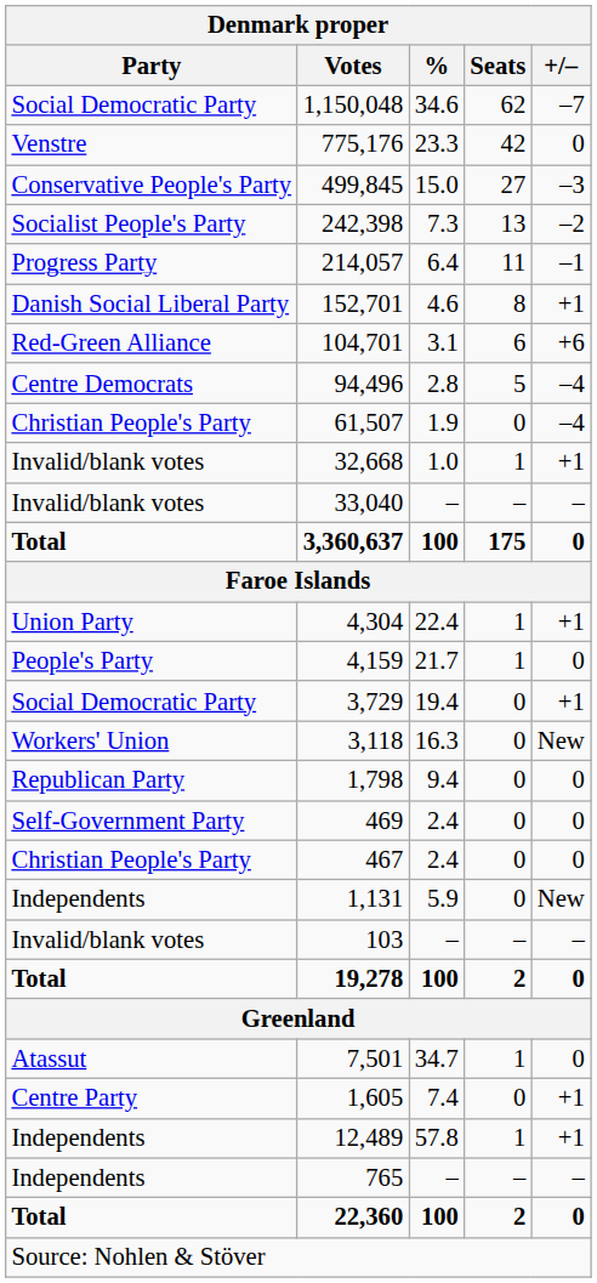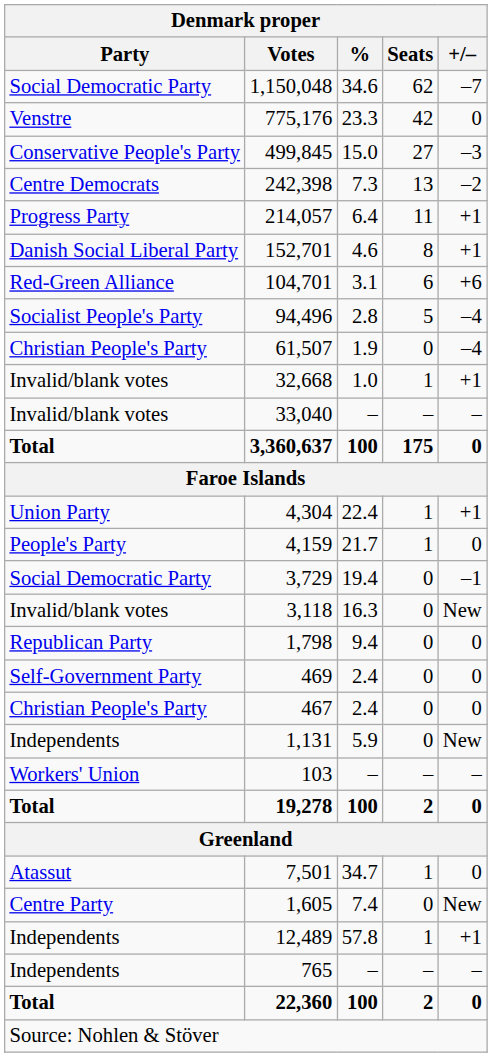 <table class=wikitable style=text-align:right>
 <tr>
 <th colspan=5>Denmark proper</th>
 </tr>
 <tr>
 <th>Party</th>
 <th>Votes</th>
 <th>%</th>
 <th>Seats</th>
 <th>+/–</th>
 </tr>
 <tr>
 <td align=left><a href='#'>Social Democratic Party</a></td>
 <td>1,150,048</td>
 <td>34.6</td>
 <td>62</td>
 <td>–7</td>
 </tr>
 <tr>
 <td align=left><a href='#'>Venstre</a></td>
 <td>775,176</td>
 <td>23.3</td>
 <td>42</td>
 <td>0</td>
 </tr>
 <tr>
 <td align=left><a href='#'>Conservative People's Party</a></td>
 <td>499,845</td>
 <td>15.0</td>
 <td>27</td>
 <td>–3</td>
 </tr>
 <tr>
-<td align=left><a href='#'>Socialist People's Party</a></td>
+<td align=left><a href='#'>Centre Democrats</a></td>
 <td>242,398</td>
 <td>7.3</td>
 <td>13</td>
 <td>–2</td>
 </tr>
 <tr>
 <td align=left><a href='#'>Progress Party</a></td>
 <td>214,057</td>
 <td>6.4</td>
 <td>11</td>
-<td>–1</td>
+<td>+1</td>
 </tr>
 <tr>
 <td align=left><a href='#'>Danish Social Liberal Party</a></td>
 <td>152,701</td>
 <td>4.6</td>
 <td>8</td>
 <td>+1</td>
 </tr>
 <tr>
 <td align=left><a href='#'>Red-Green Alliance</a></td>
 <td>104,701</td>
 <td>3.1</td>
 <td>6</td>
 <td>+6</td>
 </tr>
 <tr>
-<td align=left><a href='#'>Centre Democrats</a></td>
+<td align=left><a href='#'>Socialist People's Party</a></td>
 <td>94,496</td>
 <td>2.8</td>
 <td>5</td>
 <td>–4</td>
 </tr>
 <tr>
 <td align=left><a href='#'>Christian People's Party</a></td>
 <td>61,507</td>
 <td>1.9</td>
 <td>0</td>
 <td>–4</td>
 </tr>
 <tr>
 <td align=left>Invalid/blank votes</td>
 <td>32,668</td>
 <td>1.0</td>
 <td>1</td>
 <td>+1</td>
 </tr>
 <tr>
 <td align=left>Invalid/blank votes</td>
 <td>33,040</td>
 <td>–</td>
 <td>–</td>
 <td>–</td>
 </tr>
 <tr>
 <td align=left><strong>Total</strong></td>
 <td><strong>3,360,637</strong></td>
 <td><strong>100</strong></td>
 <td><strong>175</strong></td>
 <td><strong>0</strong></td>
 </tr>
 <tr>
 <th colspan=5>Faroe Islands</th>
 </tr>
 <tr>
 <td align=left><a href='#'>Union Party</a></td>
 <td>4,304</td>
 <td>22.4</td>
 <td>1</td>
 <td>+1</td>
 </tr>
 <tr>
 <td align=left><a href='#'>People's Party</a></td>
 <td>4,159</td>
 <td>21.7</td>
 <td>1</td>
 <td>0</td>
 </tr>
 <tr>
 <td align=left><a href='#'>Social Democratic Party</a></td>
 <td>3,729</td>
 <td>19.4</td>
 <td>0</td>
-<td>+1</td>
+<td>–1</td>
 </tr>
 <tr>
-<td align=left><a href='#'>Workers' Union</a></td>
+<td align=left>Invalid/blank votes</td>
 <td>3,118</td>
 <td>16.3</td>
 <td>0</td>
 <td>New</td>
 </tr>
 <tr>
 <td align=left><a href='#'>Republican Party</a></td>
 <td>1,798</td>
 <td>9.4</td>
 <td>0</td>
 <td>0</td>
 </tr>
 <tr>
 <td align=left><a href='#'>Self-Government Party</a></td>
 <td>469</td>
 <td>2.4</td>
 <td>0</td>
 <td>0</td>
 </tr>
 <tr>
 <td align=left><a href='#'>Christian People's Party</a></td>
 <td>467</td>
 <td>2.4</td>
 <td>0</td>
 <td>0</td>
 </tr>
 <tr>
 <td align=left>Independents</td>
 <td>1,131</td>
 <td>5.9</td>
 <td>0</td>
 <td>New</td>
 </tr>
 <tr>
-<td align=left>Invalid/blank votes</td>
+<td align=left><a href='#'>Workers' Union</a></td>
 <td>103</td>
 <td>–</td>
 <td>–</td>
 <td>–</td>
 </tr>
 <tr>
 <td align=left><strong>Total</strong></td>
 <td><strong>19,278</strong></td>
 <td><strong>100</strong></td>
 <td><strong>2</strong></td>
 <td><strong>0</strong></td>
 </tr>
 <tr>
 <th colspan=5>Greenland</th>
 </tr>
 <tr>
 <td align=left><a href='#'>Atassut</a></td>
 <td>7,501</td>
 <td>34.7</td>
 <td>1</td>
 <td>0</td>
 </tr>
 <tr>
 <td align=left><a href='#'>Centre Party</a></td>
 <td>1,605</td>
 <td>7.4</td>
 <td>0</td>
-<td>+1</td>
+<td>New</td>
 </tr>
 <tr>
 <td align=left>Independents</td>
 <td>12,489</td>
 <td>57.8</td>
 <td>1</td>
 <td>+1</td>
 </tr>
 <tr>
 <td align=left>Independents</td>
 <td>765</td>
 <td>–</td>
 <td>–</td>
 <td>–</td>
 </tr>
 <tr>
 <td align=left><strong>Total</strong></td>
 <td><strong>22,360</strong></td>
 <td><strong>100</strong></td>
 <td><strong>2</strong></td>
 <td><strong>0</strong></td>
 </tr>
 <tr>
 <td align=left colspan=5>Source: Nohlen & Stöver</td>
 </tr>
 </table>
